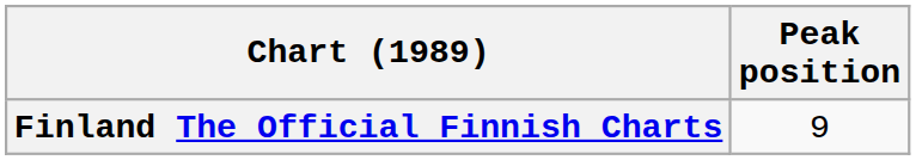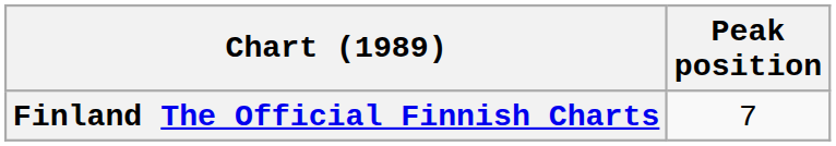 <table class="wikitable sortable plainrowheaders">
 <tr>
 <th scope="col">Chart (1989)</th>
 <th scope="col">Peak<br>position</th>
 </tr>
 <tr>
 <th scope="row">Finland <a href='#'>The Official Finnish Charts</a></th>
-<td align="center">9</td>
+<td align="center">7</td>
 </tr>
 </table>
